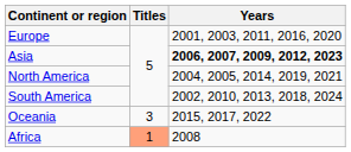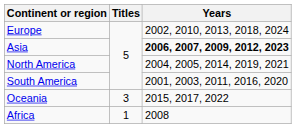 <table class="wikitable sortable" style="font-size: 95%;">
 <tr>
 <th>Continent or region</th>
 <th>Titles</th>
 <th>Years</th>
 </tr>
 <tr>
 <td><a href='#'>Europe</a></td>
 <td rowspan="4" style="text-align:center;">5</td>
-<td>2001, 2003, 2011, 2016, 2020</td>
+<td>2002, 2010, 2013, 2018, 2024</td>
 </tr>
 <tr>
 <td><a href='#'>Asia</a></td>
 <td><strong>2006, 2007, 2009, 2012, 2023</strong></td>
 </tr>
 <tr>
 <td><a href='#'>North America</a></td>
 <td>2004, 2005, 2014, 2019, 2021</td>
 </tr>
 <tr>
 <td><a href='#'>South America</a></td>
-<td>2002, 2010, 2013, 2018, 2024</td>
+<td>2001, 2003, 2011, 2016, 2020</td>
 </tr>
 <tr>
 <td><a href='#'>Oceania</a></td>
 <td style="text-align:center;">3</td>
 <td>2015, 2017, 2022</td>
 </tr>
 <tr>
 <td><a href='#'>Africa</a></td>
-<td style="background: lightsalmon; text-align:center;">1</td>
+<td style="text-align:center;">1</td>
 <td>2008</td>
 </tr>
 </table>
